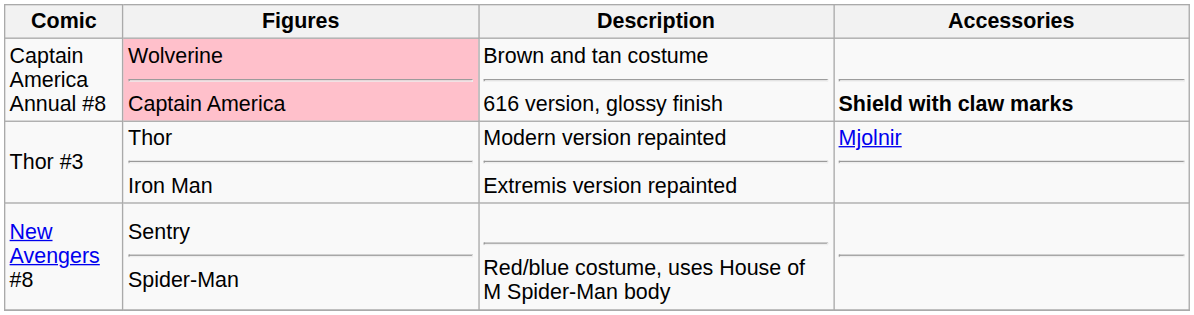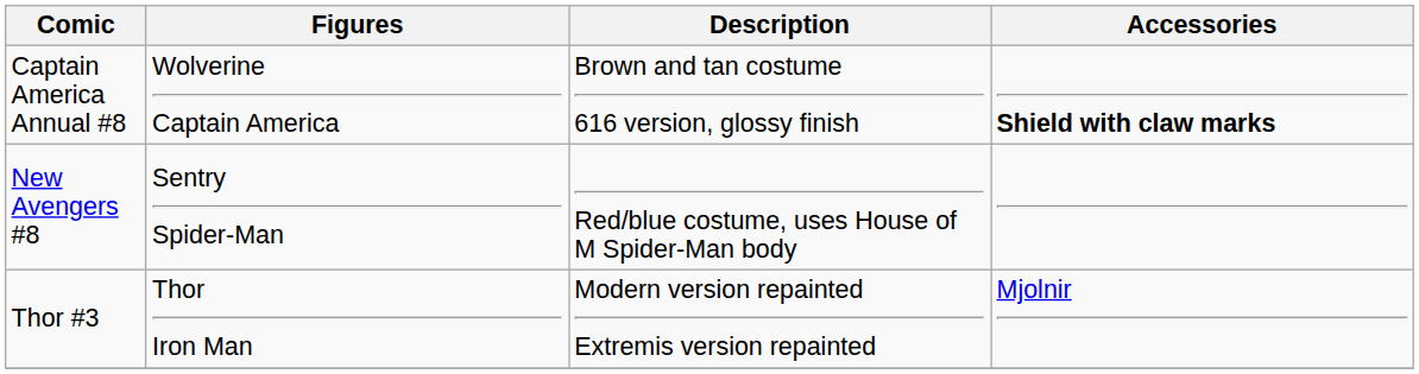 <table class="wikitable" width="70%">
 <tr>
 <th width=10%>Comic</th>
 <th width=30%>Figures</th>
 <th width=30%>Description</th>
 <th width=30%>Accessories</th>
 </tr>
 <tr>
 <td>Captain America Annual #8</td>
-<td style="background: pink;">Wolverine<hr>Captain America</td>
+<td>Wolverine<hr>Captain America</td>
 <td>Brown and tan costume<hr>616 version, glossy finish</td>
 <td><strong> <hr>Shield with claw marks</strong></td>
+</tr>
+<tr>
+<td><a href='#'>New Avengers</a> #8</td>
+<td>Sentry<hr>Spider-Man</td>
+<td> <hr>Red/blue costume, uses House of M Spider-Man body</td>
+<td> <hr> </td>
 </tr>
 <tr>
 <td>Thor #3</td>
 <td>Thor<hr>Iron Man</td>
 <td>Modern version repainted<hr>Extremis version repainted</td>
 <td><a href='#'>Mjolnir</a><hr> </td>
 </tr>
 <tr>
-<td><a href='#'>New Avengers</a> #8</td>
-<td>Sentry<hr>Spider-Man</td>
-<td> <hr>Red/blue costume, uses House of M Spider-Man body</td>
-<td> <hr> </td>
-</tr>
-<tr>
 </tr>
 </table>
